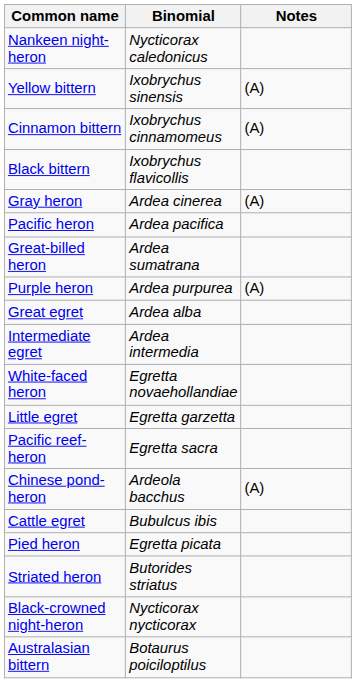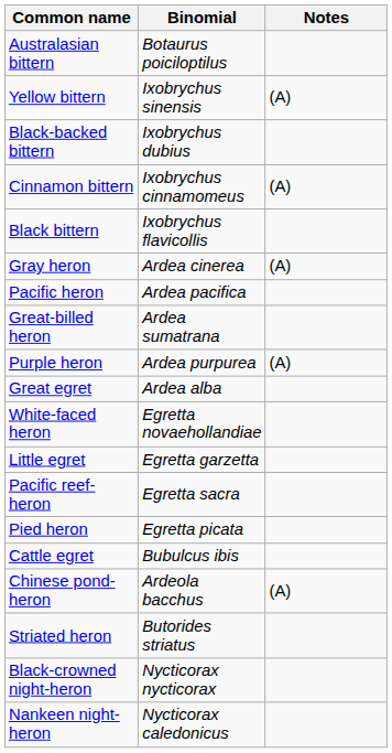 <table style="width:60%;" class="wikitable">
 <tr>
 <th width=35%>Common name</th>
 <th width=33%>Binomial</th>
 <th width=32%>Notes</th>
 </tr>
 <tr>
-<td><a href='#'>Nankeen night-heron</a></td>
-<td><em>Nycticorax caledonicus</em></td>
+<td><a href='#'>Australasian bittern</a></td>
+<td><em>Botaurus poiciloptilus</em></td>
 <td></td>
 </tr>
 <tr>
 <td><a href='#'>Yellow bittern</a></td>
 <td><em>Ixobrychus sinensis</em></td>
 <td>(A)</td>
+</tr>
+<tr>
+<td><a href='#'>Black-backed bittern</a></td>
+<td><em>Ixobrychus dubius</em></td>
+<td></td>
 </tr>
 <tr>
 <td><a href='#'>Cinnamon bittern</a></td>
 <td><em>Ixobrychus cinnamomeus</em></td>
 <td>(A)</td>
 </tr>
 <tr>
 <td><a href='#'>Black bittern</a></td>
 <td><em>Ixobrychus flavicollis</em></td>
 <td></td>
 </tr>
 <tr>
 <td><a href='#'>Gray heron</a></td>
 <td><em>Ardea cinerea</em></td>
 <td>(A)</td>
 </tr>
 <tr>
 <td><a href='#'>Pacific heron</a></td>
 <td><em>Ardea pacifica</em></td>
 <td></td>
 </tr>
 <tr>
 <td><a href='#'>Great-billed heron</a></td>
 <td><em>Ardea sumatrana</em></td>
 <td></td>
 </tr>
 <tr>
 <td><a href='#'>Purple heron</a></td>
 <td><em>Ardea purpurea</em></td>
 <td>(A)</td>
 </tr>
 <tr>
 <td><a href='#'>Great egret</a></td>
 <td><em>Ardea alba</em></td>
 <td></td>
 </tr>
 <tr>
-<td><a href='#'>Intermediate egret</a></td>
-<td><em>Ardea intermedia</em></td>
-<td></td>
-</tr>
-<tr>
 <td><a href='#'>White-faced heron</a></td>
 <td><em>Egretta novaehollandiae</em></td>
 <td></td>
 </tr>
 <tr>
 <td><a href='#'>Little egret</a></td>
 <td><em>Egretta garzetta</em></td>
 <td></td>
 </tr>
 <tr>
 <td><a href='#'>Pacific reef-heron</a></td>
 <td><em>Egretta sacra</em></td>
 <td></td>
 </tr>
 <tr>
-<td><a href='#'>Chinese pond-heron</a></td>
-<td><em>Ardeola bacchus</em></td>
-<td>(A)</td>
+<td><a href='#'>Pied heron</a></td>
+<td><em>Egretta picata</em></td>
+<td></td>
 </tr>
 <tr>
 <td><a href='#'>Cattle egret</a></td>
 <td><em>Bubulcus ibis</em></td>
 <td></td>
 </tr>
 <tr>
-<td><a href='#'>Pied heron</a></td>
-<td><em>Egretta picata</em></td>
-<td></td>
+<td><a href='#'>Chinese pond-heron</a></td>
+<td><em>Ardeola bacchus</em></td>
+<td>(A)</td>
 </tr>
 <tr>
 <td><a href='#'>Striated heron</a></td>
 <td><em>Butorides striatus</em></td>
 <td></td>
 </tr>
 <tr>
 <td><a href='#'>Black-crowned night-heron</a></td>
 <td><em>Nycticorax nycticorax</em></td>
 <td></td>
 </tr>
 <tr>
-<td><a href='#'>Australasian bittern</a></td>
-<td><em>Botaurus poiciloptilus</em></td>
+<td><a href='#'>Nankeen night-heron</a></td>
+<td><em>Nycticorax caledonicus</em></td>
 <td></td>
 </tr>
 </table>
